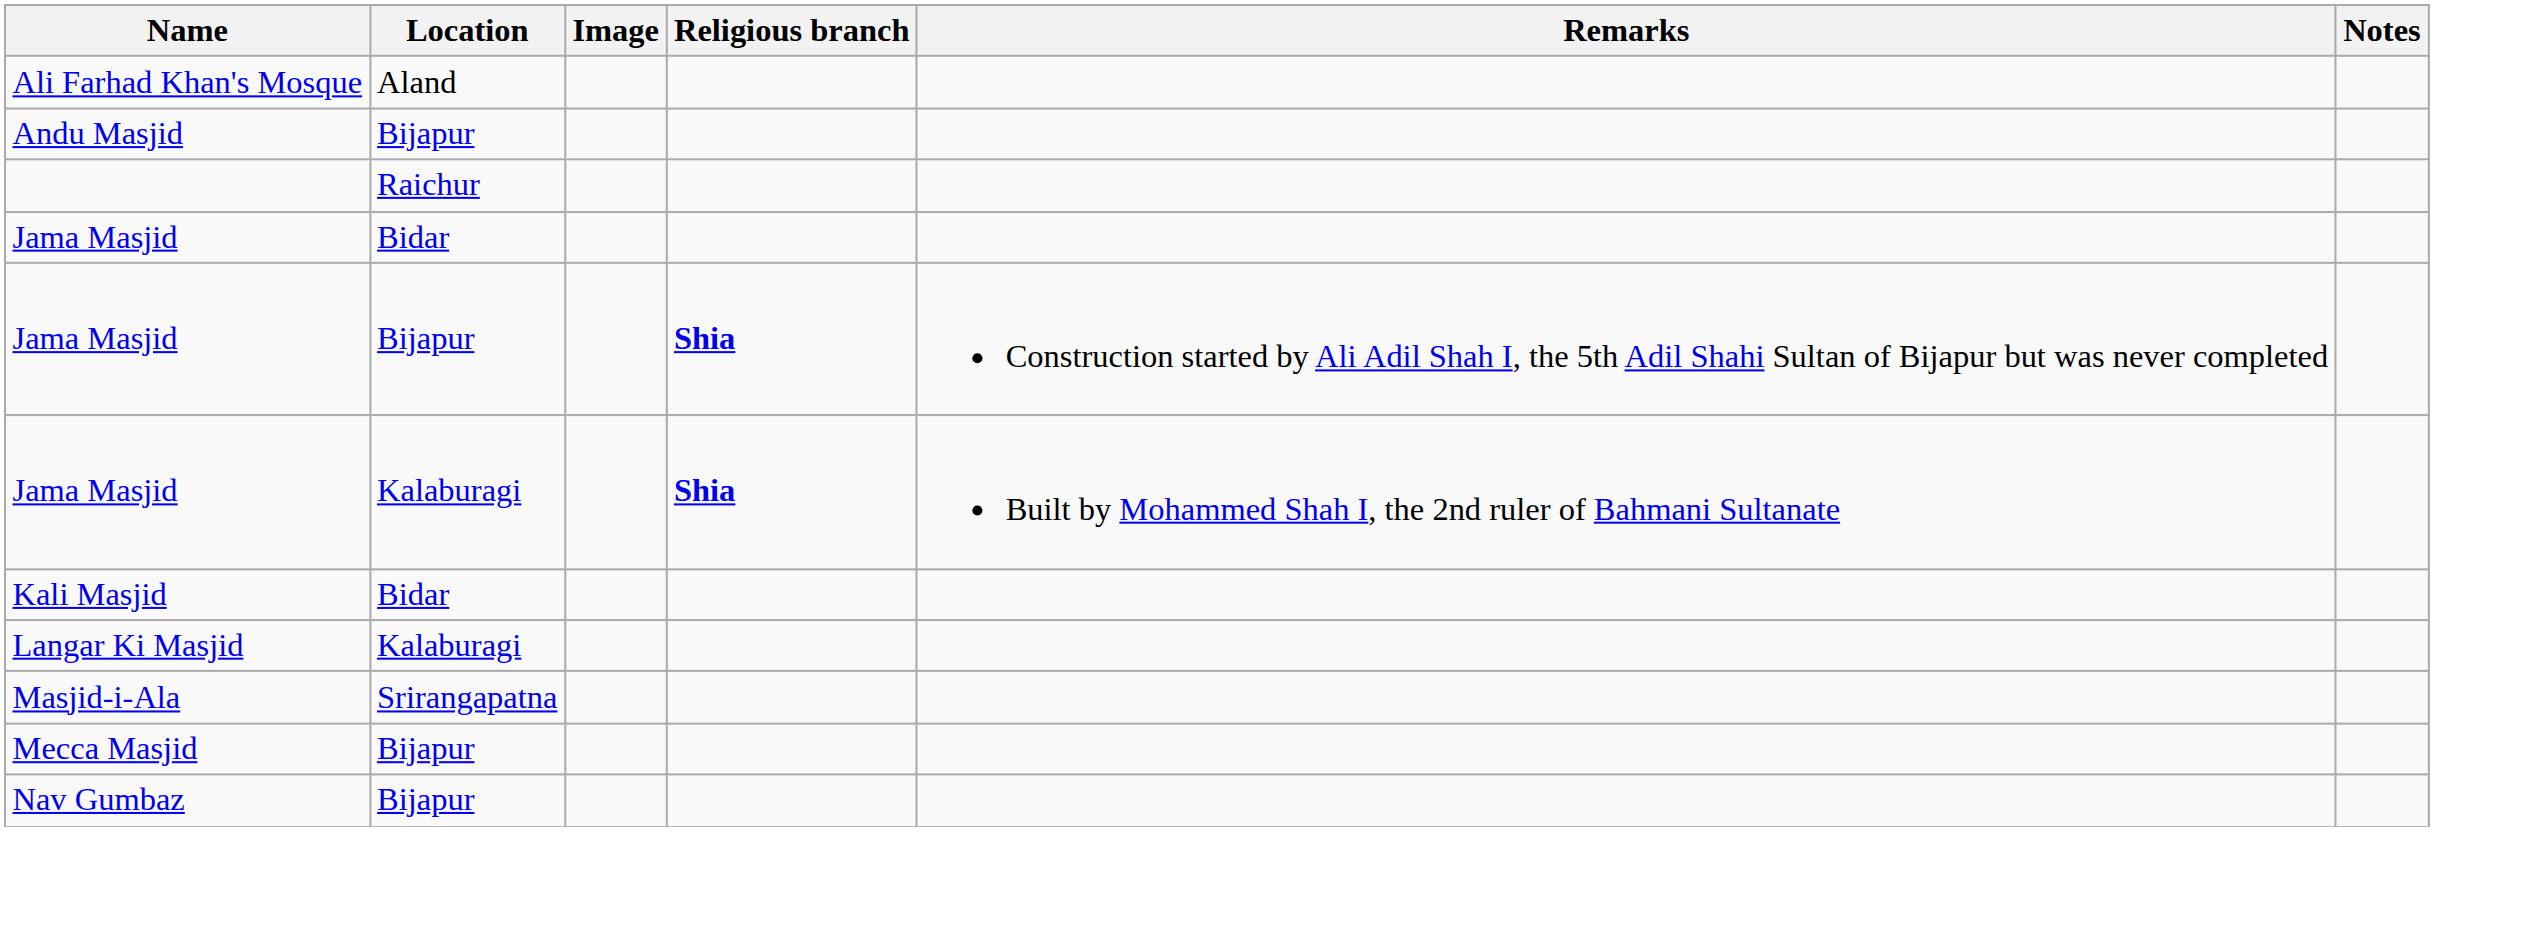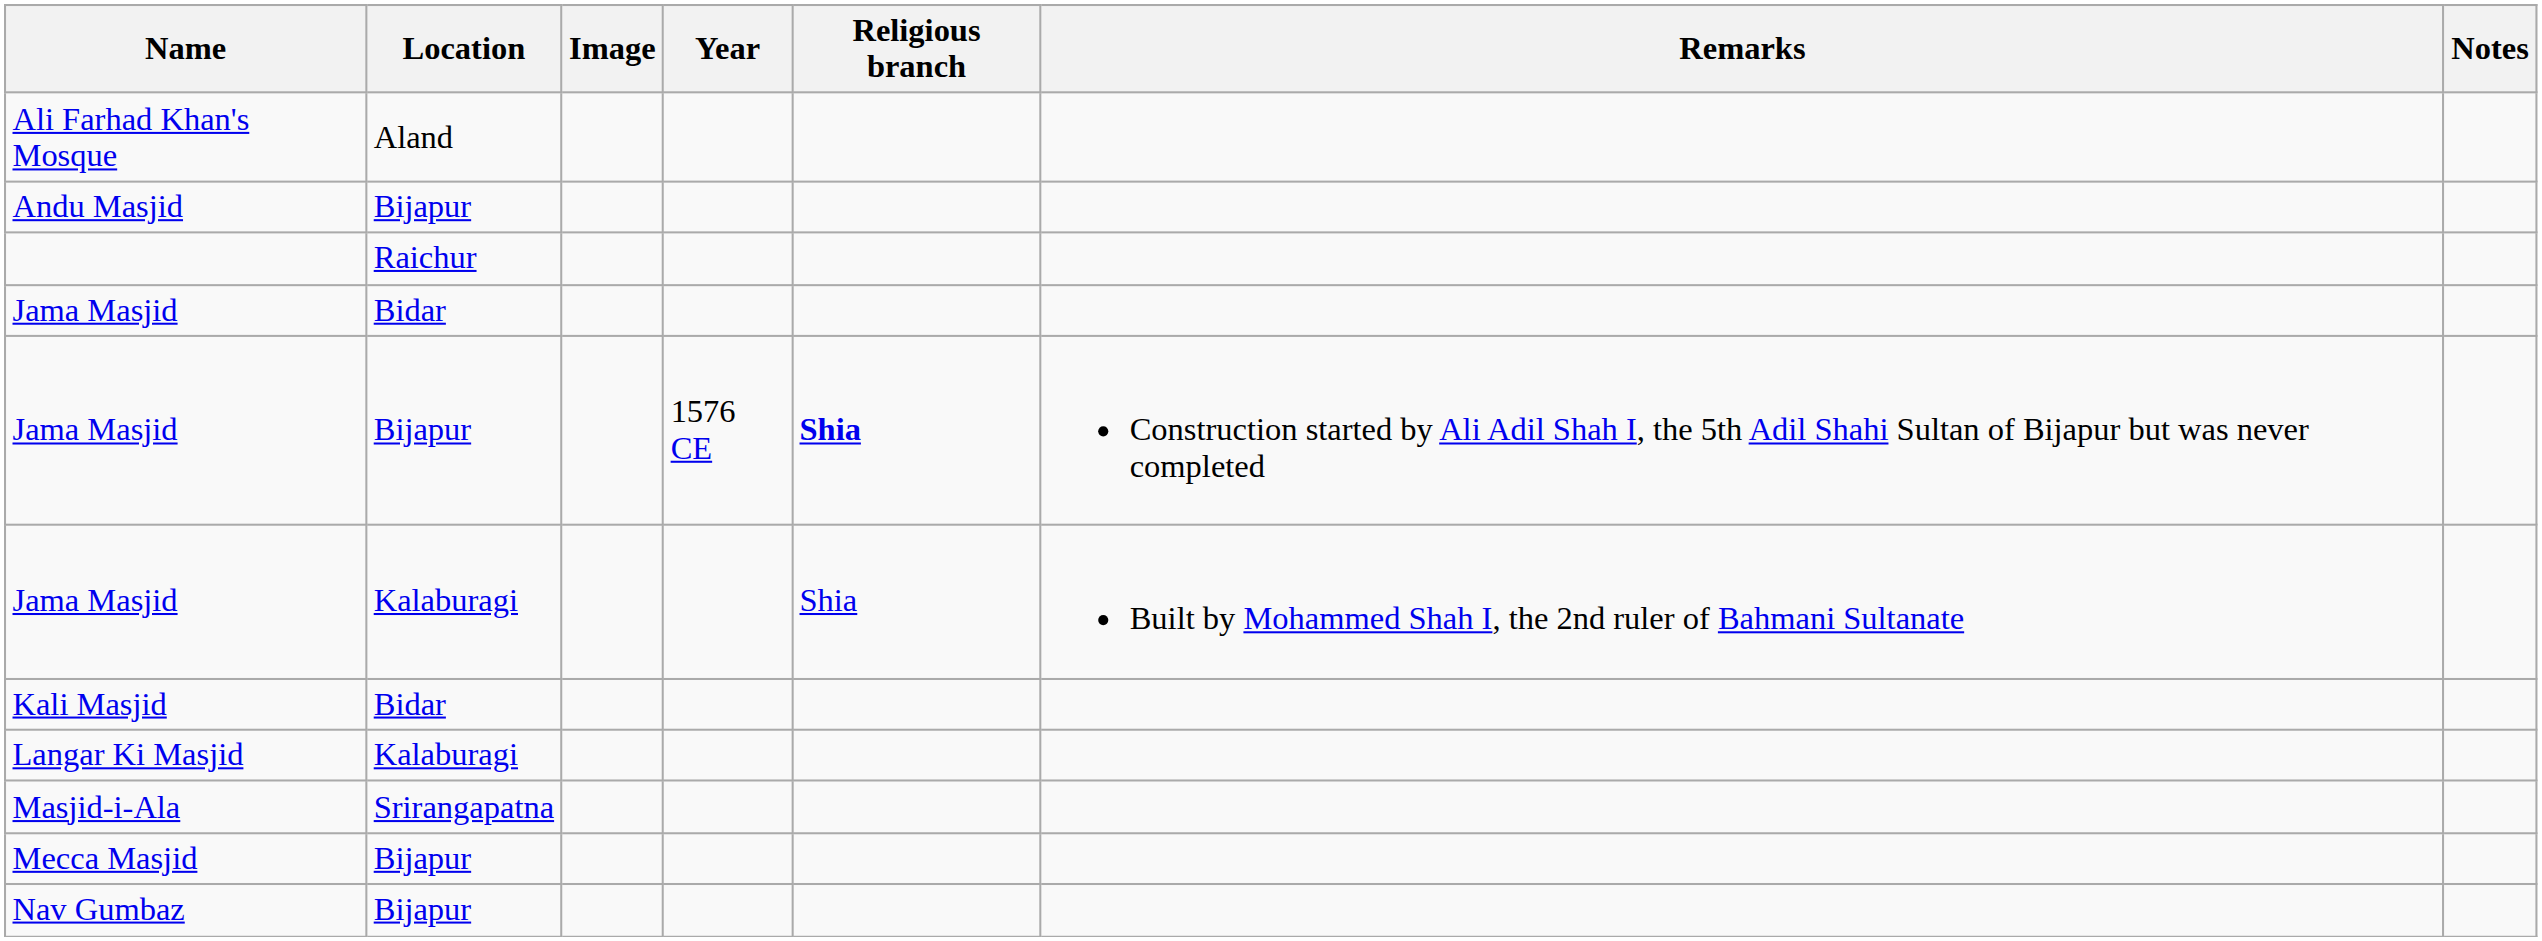 <table class="wikitable sortable">
 <tr>
 <th>Name</th>
 <th>Location</th>
 <th>Image</th>
+<th>Year</th>
 <th>Religious branch</th>
 <th>Remarks</th>
 <th>Notes</th>
 </tr>
 <tr>
 <td><a href='#'>Ali Farhad Khan's Mosque</a></td>
 <td>Aland</td>
+<td></td>
 <td></td>
 <td></td>
 <td></td>
 <td></td>
 </tr>
 <tr>
 <td><a href='#'>Andu Masjid</a></td>
 <td><a href='#'>Bijapur</a></td>
 <td></td>
 <td></td>
 <td></td>
 <td></td>
+<td></td>
 </tr>
 <tr>
 <td></td>
 <td><a href='#'>Raichur</a></td>
+<td></td>
 <td></td>
 <td></td>
 <td></td>
 <td></td>
 </tr>
 <tr>
 <td><a href='#'>Jama Masjid</a></td>
 <td><a href='#'>Bidar</a></td>
 <td></td>
 <td></td>
 <td></td>
 <td></td>
+<td></td>
 </tr>
 <tr>
 <td><a href='#'>Jama Masjid</a></td>
 <td><a href='#'>Bijapur</a></td>
 <td></td>
+<td>1576 <a href='#'>CE</a></td>
 <td><strong><a href='#'>Shia</a></strong></td>
 <td><br><ul><li>Construction started by <a href='#'>Ali Adil Shah I</a>, the 5th <a href='#'>Adil Shahi</a> Sultan of Bijapur but was never completed</li></ul></td>
 <td></td>
 </tr>
 <tr>
 <td><a href='#'>Jama Masjid</a></td>
 <td><a href='#'>Kalaburagi</a></td>
 <td></td>
-<td><strong><a href='#'>Shia</a></strong></td>
+<td></td>
+<td><a href='#'>Shia</a></td>
 <td><br><ul><li>Built by <a href='#'>Mohammed Shah I</a>, the 2nd ruler of <a href='#'>Bahmani Sultanate</a></li></ul></td>
 <td></td>
 </tr>
 <tr>
 <td><a href='#'>Kali Masjid</a></td>
 <td><a href='#'>Bidar</a></td>
+<td></td>
 <td></td>
 <td></td>
 <td></td>
 <td></td>
 </tr>
 <tr>
 <td><a href='#'>Langar Ki Masjid</a></td>
 <td><a href='#'>Kalaburagi</a></td>
 <td></td>
 <td></td>
 <td></td>
 <td></td>
+<td></td>
 </tr>
 <tr>
 <td><a href='#'>Masjid-i-Ala</a></td>
 <td><a href='#'>Srirangapatna</a></td>
+<td></td>
 <td></td>
 <td></td>
 <td></td>
 <td></td>
 </tr>
 <tr>
 <td><a href='#'>Mecca Masjid</a></td>
 <td><a href='#'>Bijapur</a></td>
 <td></td>
 <td></td>
 <td></td>
 <td></td>
+<td></td>
 </tr>
 <tr>
 <td><a href='#'>Nav Gumbaz</a></td>
 <td><a href='#'>Bijapur</a></td>
 <td></td>
 <td></td>
 <td></td>
 <td></td>
+<td></td>
 </tr>
 </table>
